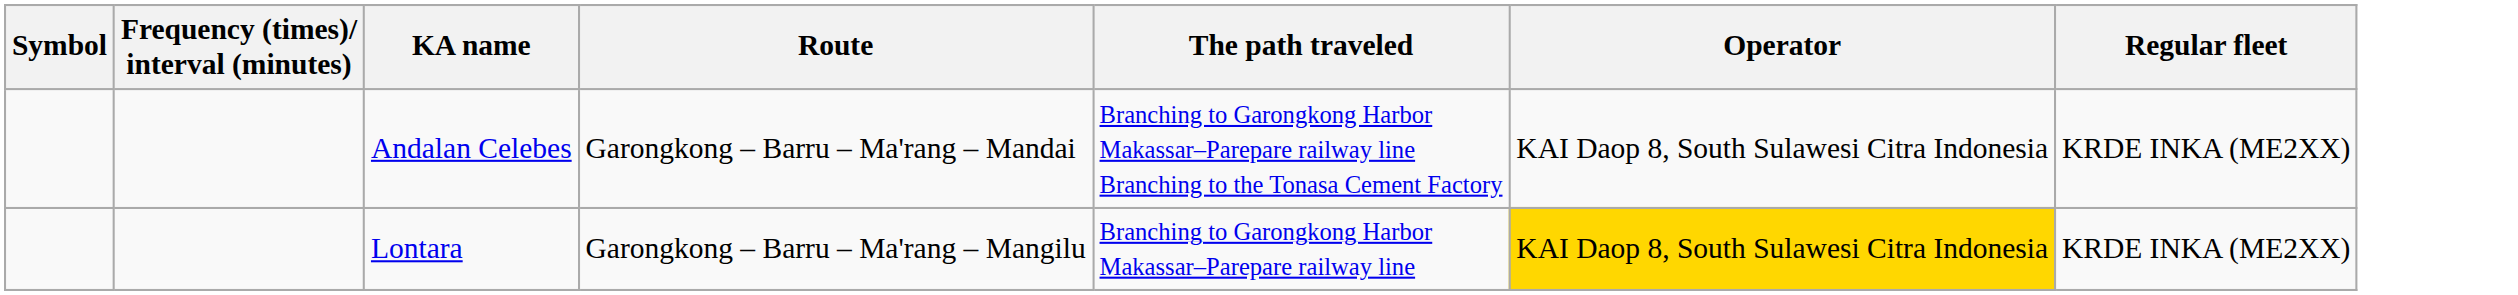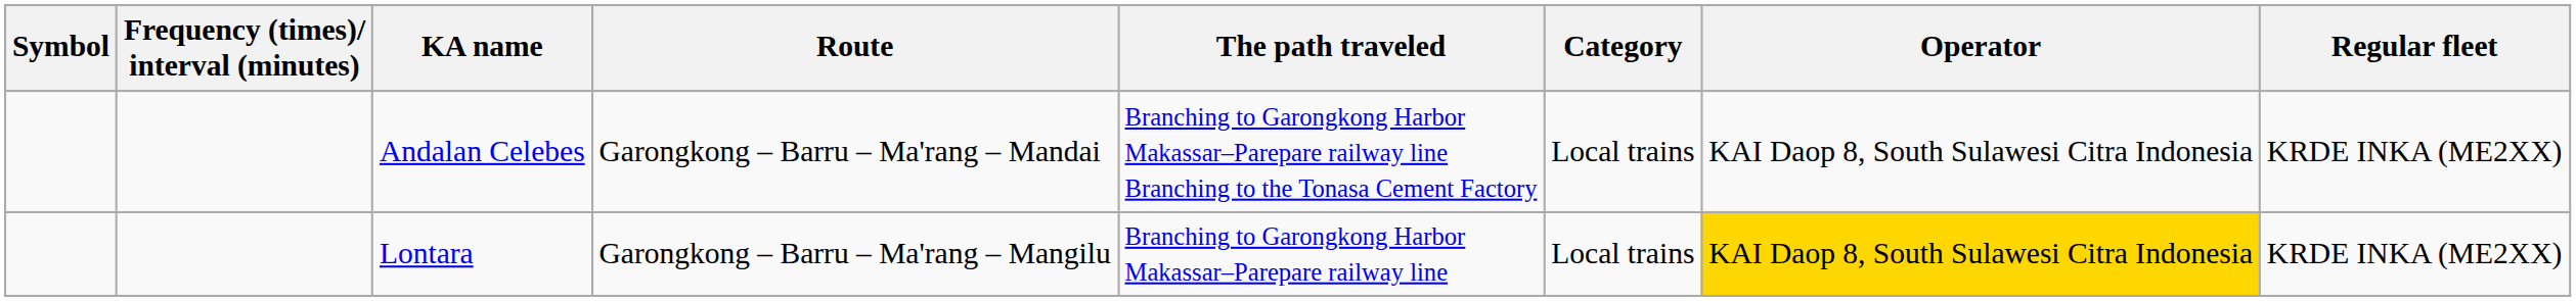 <table class="wikitable sortable" style="font-size:90%">
 <tr>
 <th>Symbol</th>
 <th>Frequency (times)/<br>interval (minutes)</th>
 <th>KA name</th>
 <th class="unsortable">Route</th>
 <th class="unsortable">The path traveled</th>
+<th>Category</th>
 <th>Operator</th>
 <th>Regular fleet</th>
 </tr>
 <tr>
 <td></td>
 <td></td>
 <td><a href='#'>Andalan Celebes</a></td>
 <td>Garongkong – Barru – Ma'rang – Mandai</td>
 <td><a href='#'><small>Branching to Garongkong Harbor</small></a><br><a href='#'><small>Makassar–Parepare railway line</small></a><br><a href='#'><small>Branching to the Tonasa Cement Factory</small></a></td>
+<td>Local trains</td>
 <td>KAI Daop 8, South Sulawesi Citra Indonesia</td>
 <td>KRDE INKA (ME2XX)</td>
 </tr>
 <tr>
 <td></td>
 <td></td>
 <td><a href='#'>Lontara</a></td>
 <td>Garongkong – Barru – Ma'rang – Mangilu</td>
 <td><a href='#'><small>Branching to Garongkong Harbor</small></a><br><a href='#'><small>Makassar–Parepare railway line</small></a></td>
+<td>Local trains</td>
 <td style="background: gold;">KAI Daop 8, South Sulawesi Citra Indonesia</td>
 <td>KRDE INKA (ME2XX)</td>
 </tr>
 </table>
